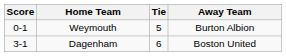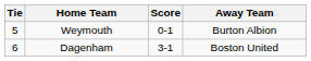 <table class="wikitable" style="text-align:center;">
 <tr>
+<th width=20>Tie</th>
+<th width=175>Home Team</th>
 <th width=20>Score</th>
-<th width=175>Home Team</th>
-<th width=20>Tie</th>
 <th width=175>Away Team</th>
 </tr>
 <tr>
+<td>5</td>
+<td>Weymouth</td>
 <td>0-1</td>
-<td>Weymouth</td>
-<td>5</td>
 <td>Burton Albion</td>
 </tr>
 <tr>
+<td>6</td>
+<td>Dagenham</td>
 <td>3-1</td>
-<td>Dagenham</td>
-<td>6</td>
 <td>Boston United</td>
 </tr>
 </table>
